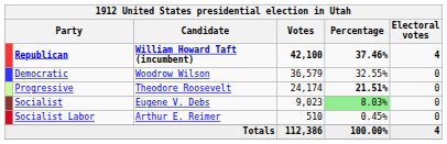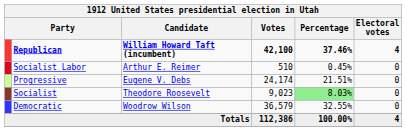 <table class="wikitable" style="font-size: 95%;">
 <tr>
 <th colspan="6">1912 United States presidential election in Utah</th>
 </tr>
 <tr>
 <th colspan="2" style="width: 15em">Party</th>
 <th style="width: 17em">Candidate</th>
 <th style="width: 5em">Votes</th>
 <th style="width: 7em">Percentage</th>
 <th style="width: 5em">Electoral votes</th>
 </tr>
 <tr>
 <th style="background-color:#FF3333; width: 3px"></th>
 <td style="width: 130px"><strong><a href='#'>Republican</a></strong></td>
 <td><strong><a href='#'>William Howard Taft</a> (incumbent)</strong></td>
 <td align="right"><strong>42,100</strong></td>
 <td align="right"><strong>37.46%</strong></td>
 <td align="right"><strong>4</strong></td>
 </tr>
 <tr>
+<th style="background-color:#DD051D; width: 3px"></th>
+<td style="width: 130px"><a href='#'>Socialist Labor</a></td>
+<td><a href='#'>Arthur E. Reimer</a></td>
+<td align="right">510</td>
+<td align="right">0.45%</td>
+<td align="right">0</td>
+</tr>
+<tr>
+<th style="background-color:#CCFF99; width: 3px"></th>
+<td style="width: 130px"><a href='#'>Progressive</a></td>
+<td><a href='#'>Eugene V. Debs</a></td>
+<td align="right">24,174</td>
+<td align="right">21.51%</td>
+<td align="right">0</td>
+</tr>
+<tr>
+<th style="background-color:#8D342E; width: 3px"></th>
+<td style="width: 130px"><a href='#'>Socialist</a></td>
+<td><a href='#'>Theodore Roosevelt</a></td>
+<td align="right">9,023</td>
+<td align="right" style="background: lightgreen;">8.03%</td>
+<td align="right">0</td>
+</tr>
+<tr>
 <th style="background-color:#3333FF; width: 3px"></th>
 <td style="width: 130px"><a href='#'>Democratic</a></td>
 <td><a href='#'>Woodrow Wilson</a></td>
 <td align="right">36,579</td>
 <td align="right">32.55%</td>
-<td align="right">0</td>
-</tr>
-<tr>
-<th style="background-color:#CCFF99; width: 3px"></th>
-<td style="width: 130px"><a href='#'>Progressive</a></td>
-<td><a href='#'>Theodore Roosevelt</a></td>
-<td align="right">24,174</td>
-<td align="right"><strong>21.51%</strong></td>
-<td align="right">0</td>
-</tr>
-<tr>
-<th style="background-color:#8D342E; width: 3px"></th>
-<td style="width: 130px"><a href='#'>Socialist</a></td>
-<td><a href='#'>Eugene V. Debs</a></td>
-<td align="right">9,023</td>
-<td align="right" style="background: lightgreen;">8.03%</td>
-<td align="right">0</td>
-</tr>
-<tr>
-<th style="background-color:#DD051D; width: 3px"></th>
-<td style="width: 130px"><a href='#'>Socialist Labor</a></td>
-<td><a href='#'>Arthur E. Reimer</a></td>
-<td align="right">510</td>
-<td align="right">0.45%</td>
 <td align="right">0</td>
 </tr>
 <tr>
 </tr>
 <tr bgcolor="#EEEEEE">
 <td colspan="3" align="right"><strong>Totals</strong></td>
 <td align="right"><strong>112,386</strong></td>
 <td align="right"><strong>100.00%</strong></td>
 <td align="right"><strong>4</strong></td>
 </tr>
 <tr bgcolor="#EEEEEE">
 </tr>
 </table>
